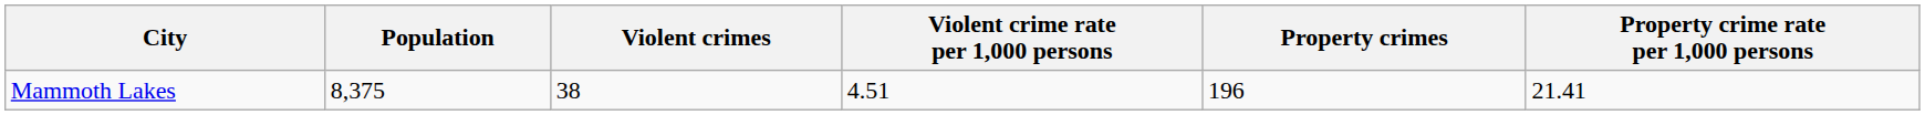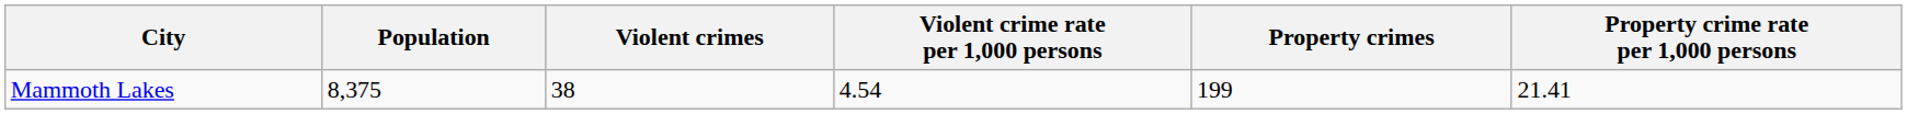 <table class="wikitable collapsible collapsed sortable" style="width: 100%;">
 <tr>
 <th>City</th>
 <th data-sort-type="number">Population</th>
 <th data-sort-type="number">Violent crimes</th>
 <th data-sort-type="number">Violent crime rate<br>per 1,000 persons</th>
 <th data-sort-type="number">Property crimes</th>
 <th data-sort-type="number">Property crime rate<br>per 1,000 persons</th>
 </tr>
 <tr>
 <td><a href='#'>Mammoth Lakes</a></td>
 <td>8,375</td>
 <td>38</td>
-<td>4.51</td>
-<td>196</td>
+<td>4.54</td>
+<td>199</td>
 <td>21.41</td>
 </tr>
 </table>
